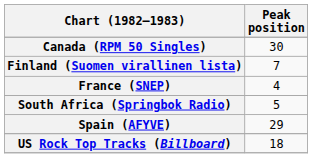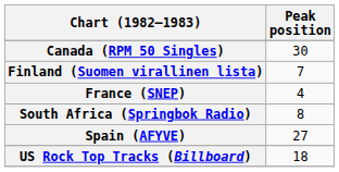 <table class="wikitable sortable plainrowheaders">
 <tr>
 <th>Chart (1982–1983)</th>
 <th>Peak<br>position</th>
 </tr>
 <tr>
 </tr>
 <tr>
 </tr>
 <tr>
 </tr>
 <tr>
 <th scope="row">Canada (<a href='#'>RPM 50 Singles</a>)</th>
 <td style="text-align:center;">30</td>
 </tr>
 <tr>
 <th scope="row">Finland (<a href='#'>Suomen virallinen lista</a>)</th>
 <td style="text-align:center;">7</td>
 </tr>
 <tr>
 <th scope="row">France (<a href='#'>SNEP</a>)</th>
 <td style="text-align:center;">4</td>
 </tr>
 <tr>
 </tr>
 <tr>
 </tr>
 <tr>
 </tr>
 <tr>
 </tr>
 <tr>
 <th scope="row">South Africa (<a href='#'>Springbok Radio</a>)</th>
-<td style="text-align:center;">5</td>
+<td style="text-align:center;">8</td>
 </tr>
 <tr>
 <th scope="row">Spain (<a href='#'>AFYVE</a>)</th>
-<td align="center">29</td>
+<td align="center">27</td>
 </tr>
 <tr>
 </tr>
 <tr>
 </tr>
 <tr>
 </tr>
 <tr>
 </tr>
 <tr>
 <th scope="row">US <a href='#'>Rock Top Tracks</a> (<em><a href='#'>Billboard</a></em>)</th>
 <td align="center">18</td>
 </tr>
 <tr>
 </tr>
 </table>
